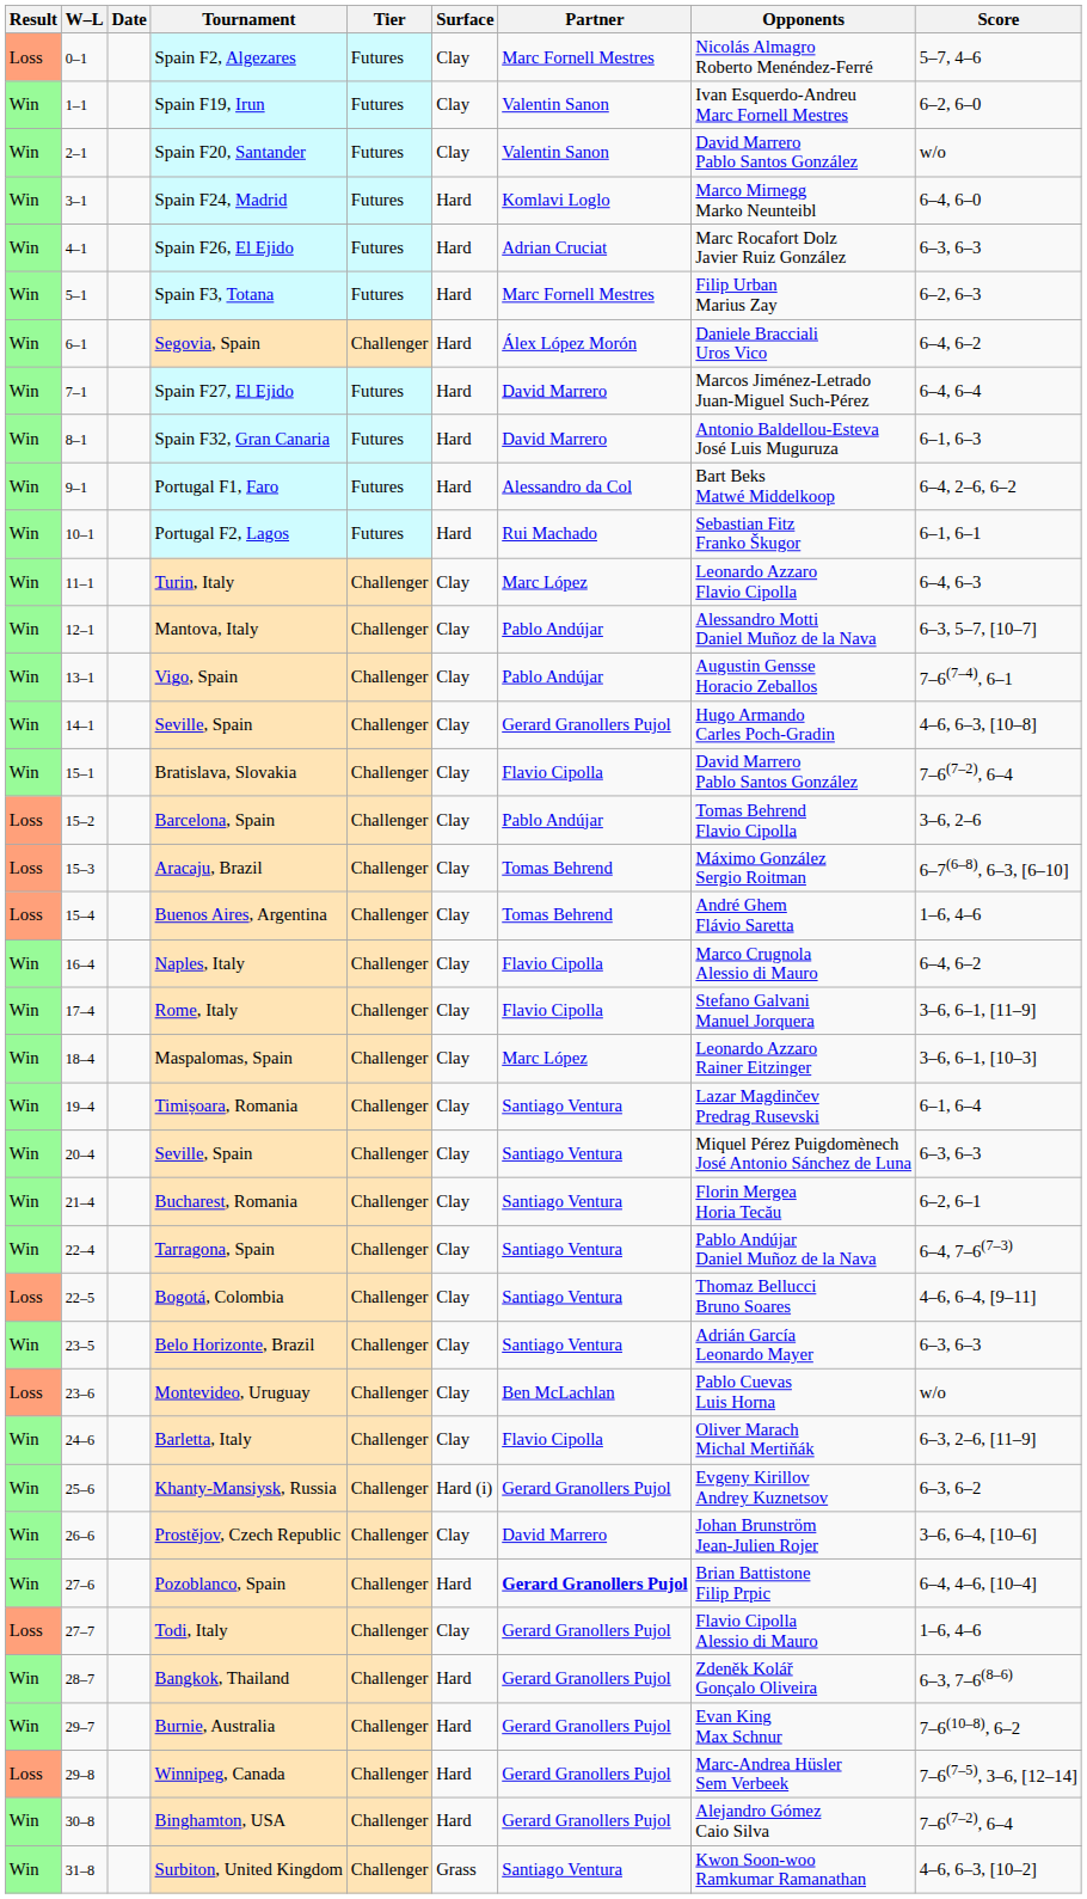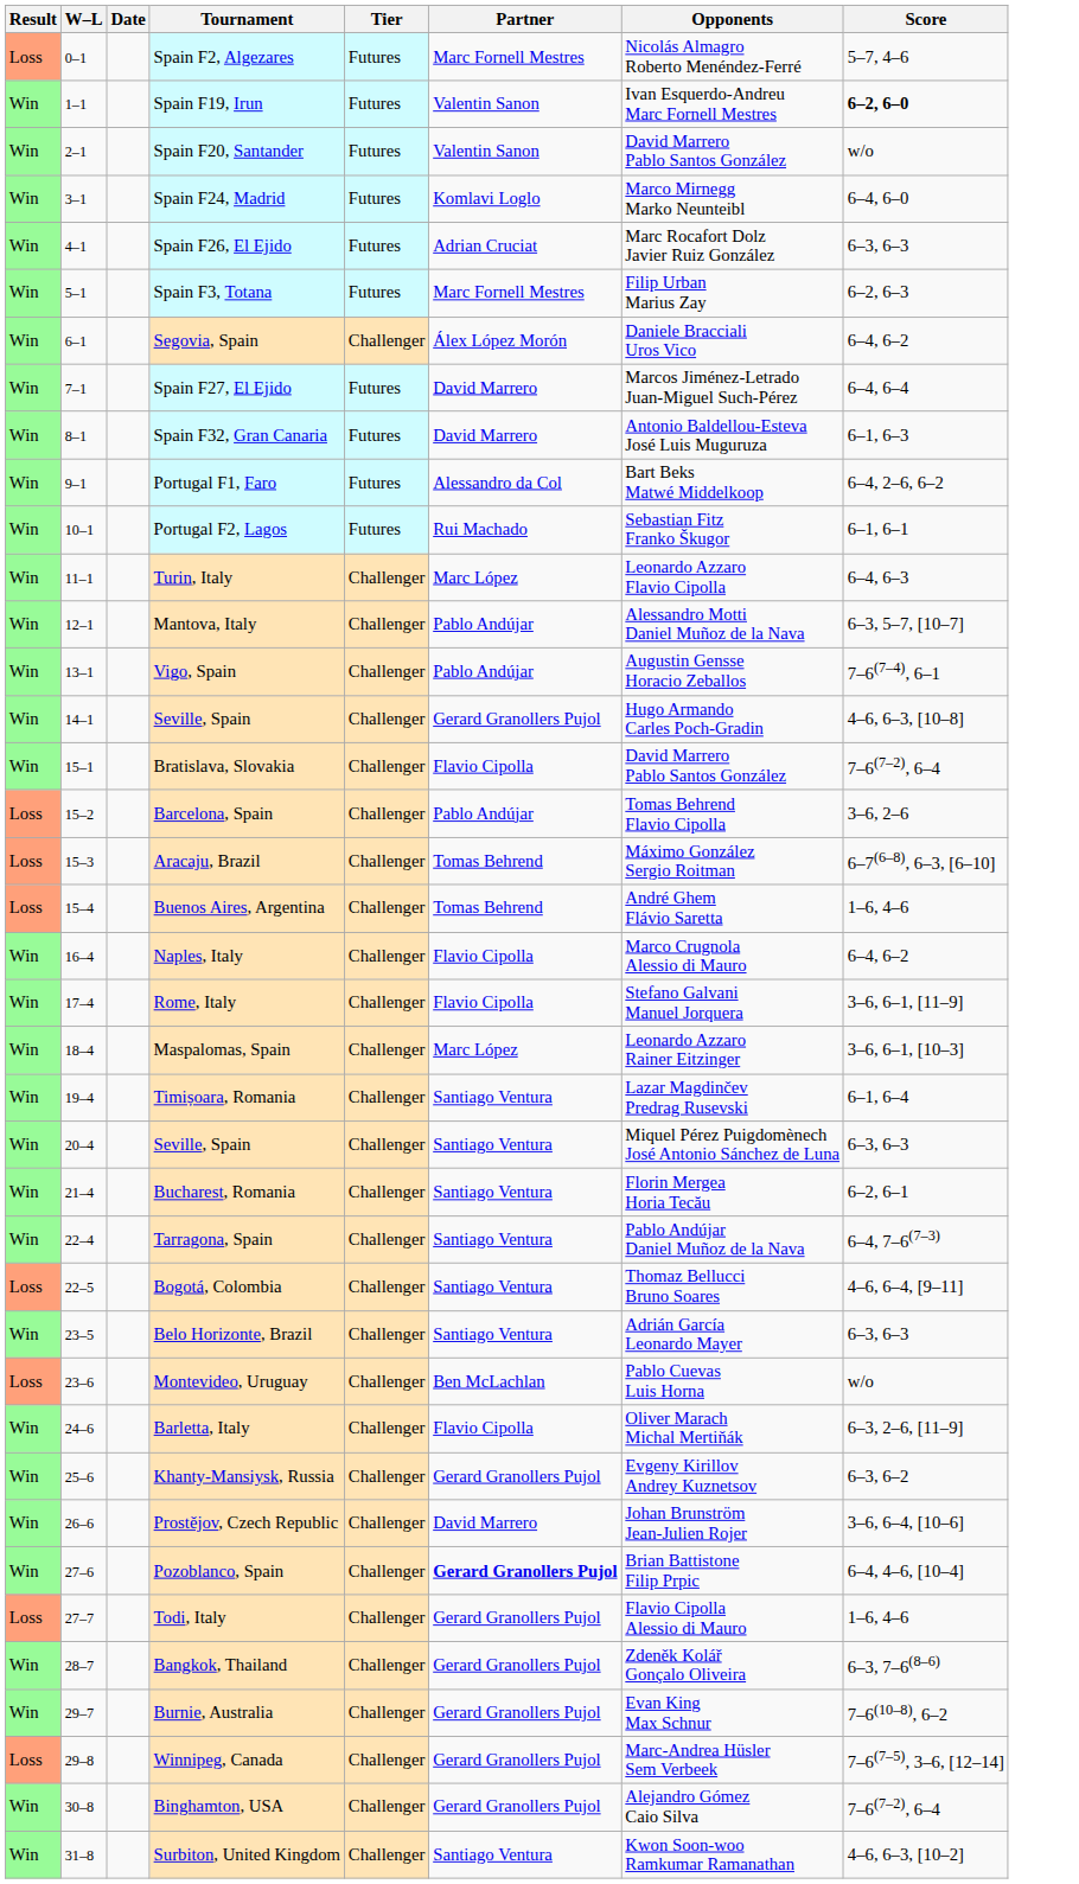 <table class="sortable wikitable">
 <tr>
 <th>Result</th>
 <th class="unsortable">W–L</th>
 <th>Date</th>
 <th>Tournament</th>
 <th>Tier</th>
-<th>Surface</th>
 <th>Partner</th>
 <th>Opponents</th>
 <th class="unsortable">Score</th>
 </tr>
 <tr>
 <td bgcolor=FFA07A>Loss</td>
 <td><small>0–1</small></td>
 <td></td>
 <td style="background:#cffcff;">Spain F2, <a href='#'>Algezares</a></td>
 <td style="background:#cffcff;">Futures</td>
-<td>Clay</td>
 <td> <a href='#'>Marc Fornell Mestres</a></td>
 <td> <a href='#'>Nicolás Almagro</a><br> Roberto Menéndez-Ferré</td>
 <td>5–7, 4–6</td>
 </tr>
 <tr>
 <td bgcolor=98FB98>Win</td>
 <td><small>1–1</small></td>
 <td></td>
 <td style="background:#cffcff;">Spain F19, <a href='#'>Irun</a></td>
 <td style="background:#cffcff;">Futures</td>
-<td>Clay</td>
 <td> <a href='#'>Valentin Sanon</a></td>
 <td> Ivan Esquerdo-Andreu<br> <a href='#'>Marc Fornell Mestres</a></td>
-<td>6–2, 6–0</td>
+<td><strong>6–2, 6–0</strong></td>
 </tr>
 <tr>
 <td bgcolor=98FB98>Win</td>
 <td><small>2–1</small></td>
 <td></td>
 <td style="background:#cffcff;">Spain F20, <a href='#'>Santander</a></td>
 <td style="background:#cffcff;">Futures</td>
-<td>Clay</td>
 <td> <a href='#'>Valentin Sanon</a></td>
 <td> <a href='#'>David Marrero</a><br> <a href='#'>Pablo Santos González</a></td>
 <td>w/o</td>
 </tr>
 <tr>
 <td bgcolor=98FB98>Win</td>
 <td><small>3–1</small></td>
 <td></td>
 <td style="background:#cffcff;">Spain F24, <a href='#'>Madrid</a></td>
 <td style="background:#cffcff;">Futures</td>
-<td>Hard</td>
 <td> <a href='#'>Komlavi Loglo</a></td>
 <td> <a href='#'>Marco Mirnegg</a><br> Marko Neunteibl</td>
 <td>6–4, 6–0</td>
 </tr>
 <tr>
 <td bgcolor=98FB98>Win</td>
 <td><small>4–1</small></td>
 <td></td>
 <td style="background:#cffcff;">Spain F26, <a href='#'>El Ejido</a></td>
 <td style="background:#cffcff;">Futures</td>
-<td>Hard</td>
 <td> <a href='#'>Adrian Cruciat</a></td>
 <td> Marc Rocafort Dolz<br> Javier Ruiz González</td>
 <td>6–3, 6–3</td>
 </tr>
 <tr>
 <td bgcolor=98FB98>Win</td>
 <td><small>5–1</small></td>
 <td></td>
 <td style="background:#cffcff;">Spain F3, <a href='#'>Totana</a></td>
 <td style="background:#cffcff;">Futures</td>
-<td>Hard</td>
 <td> <a href='#'>Marc Fornell Mestres</a></td>
 <td> <a href='#'>Filip Urban</a><br> Marius Zay</td>
 <td>6–2, 6–3</td>
 </tr>
 <tr>
 <td bgcolor=98FB98>Win</td>
 <td><small>6–1</small></td>
 <td></td>
 <td style="background:moccasin;"><a href='#'>Segovia</a>, Spain</td>
 <td style="background:moccasin;">Challenger</td>
-<td>Hard</td>
 <td> <a href='#'>Álex López Morón</a></td>
 <td> <a href='#'>Daniele Bracciali</a><br> <a href='#'>Uros Vico</a></td>
 <td>6–4, 6–2</td>
 </tr>
 <tr>
 <td bgcolor=98FB98>Win</td>
 <td><small>7–1</small></td>
 <td></td>
 <td style="background:#cffcff;">Spain F27, <a href='#'>El Ejido</a></td>
 <td style="background:#cffcff;">Futures</td>
-<td>Hard</td>
 <td> <a href='#'>David Marrero</a></td>
 <td> Marcos Jiménez-Letrado<br> Juan-Miguel Such-Pérez</td>
 <td>6–4, 6–4</td>
 </tr>
 <tr>
 <td bgcolor=98FB98>Win</td>
 <td><small>8–1</small></td>
 <td></td>
 <td style="background:#cffcff;">Spain F32, <a href='#'>Gran Canaria</a></td>
 <td style="background:#cffcff;">Futures</td>
-<td>Hard</td>
 <td> <a href='#'>David Marrero</a></td>
 <td> <a href='#'>Antonio Baldellou-Esteva</a> <br> José Luis Muguruza</td>
 <td>6–1, 6–3</td>
 </tr>
 <tr>
 <td bgcolor=98FB98>Win</td>
 <td><small>9–1</small></td>
 <td></td>
 <td style="background:#cffcff;">Portugal F1, <a href='#'>Faro</a></td>
 <td style="background:#cffcff;">Futures</td>
-<td>Hard</td>
 <td> <a href='#'>Alessandro da Col</a></td>
 <td> Bart Beks<br> <a href='#'>Matwé Middelkoop</a></td>
 <td>6–4, 2–6, 6–2</td>
 </tr>
 <tr>
 <td bgcolor=98FB98>Win</td>
 <td><small>10–1</small></td>
 <td></td>
 <td style="background:#cffcff;">Portugal F2, <a href='#'>Lagos</a></td>
 <td style="background:#cffcff;">Futures</td>
-<td>Hard</td>
 <td> <a href='#'>Rui Machado</a></td>
 <td> <a href='#'>Sebastian Fitz</a><br> <a href='#'>Franko Škugor</a></td>
 <td>6–1, 6–1</td>
 </tr>
 <tr>
 <td bgcolor=98FB98>Win</td>
 <td><small>11–1</small></td>
 <td></td>
 <td style="background:moccasin;"><a href='#'>Turin</a>, Italy</td>
 <td style="background:moccasin;">Challenger</td>
-<td>Clay</td>
 <td> <a href='#'>Marc López</a></td>
 <td> <a href='#'>Leonardo Azzaro</a><br> <a href='#'>Flavio Cipolla</a></td>
 <td>6–4, 6–3</td>
 </tr>
 <tr>
 <td bgcolor=98FB98>Win</td>
 <td><small>12–1</small></td>
 <td></td>
 <td style="background:moccasin;">Mantova, Italy</td>
 <td style="background:moccasin;">Challenger</td>
-<td>Clay</td>
 <td> <a href='#'>Pablo Andújar</a></td>
 <td> <a href='#'>Alessandro Motti</a><br> <a href='#'>Daniel Muñoz de la Nava</a></td>
 <td>6–3, 5–7, [10–7]</td>
 </tr>
 <tr>
 <td bgcolor=98FB98>Win</td>
 <td><small>13–1</small></td>
 <td></td>
 <td style="background:moccasin;"><a href='#'>Vigo</a>, Spain</td>
 <td style="background:moccasin;">Challenger</td>
-<td>Clay</td>
 <td> <a href='#'>Pablo Andújar</a></td>
 <td> <a href='#'>Augustin Gensse</a><br> <a href='#'>Horacio Zeballos</a></td>
 <td>7–6<sup>(7–4)</sup>, 6–1</td>
 </tr>
 <tr>
 <td bgcolor=98FB98>Win</td>
 <td><small>14–1</small></td>
 <td></td>
 <td style="background:moccasin;"><a href='#'>Seville</a>, Spain</td>
 <td style="background:moccasin;">Challenger</td>
-<td>Clay</td>
 <td> <a href='#'>Gerard Granollers Pujol</a></td>
 <td> <a href='#'>Hugo Armando</a><br> <a href='#'>Carles Poch-Gradin</a></td>
 <td>4–6, 6–3, [10–8]</td>
 </tr>
 <tr>
 <td bgcolor=98FB98>Win</td>
 <td><small>15–1</small></td>
 <td></td>
 <td style="background:moccasin;">Bratislava, Slovakia</td>
 <td style="background:moccasin;">Challenger</td>
-<td>Clay</td>
 <td> <a href='#'>Flavio Cipolla</a></td>
 <td> <a href='#'>David Marrero</a><br> <a href='#'>Pablo Santos González</a></td>
 <td>7–6<sup>(7–2)</sup>, 6–4</td>
 </tr>
 <tr>
 <td bgcolor=FFA07A>Loss</td>
 <td><small>15–2</small></td>
 <td></td>
 <td style="background:moccasin;"><a href='#'>Barcelona</a>, Spain</td>
 <td style="background:moccasin;">Challenger</td>
-<td>Clay</td>
 <td> <a href='#'>Pablo Andújar</a></td>
 <td> <a href='#'>Tomas Behrend</a><br> <a href='#'>Flavio Cipolla</a></td>
 <td>3–6, 2–6</td>
 </tr>
 <tr>
 <td bgcolor=FFA07A>Loss</td>
 <td><small>15–3</small></td>
 <td></td>
 <td style="background:moccasin;"><a href='#'>Aracaju</a>, Brazil</td>
 <td style="background:moccasin;">Challenger</td>
-<td>Clay</td>
 <td> <a href='#'>Tomas Behrend</a></td>
 <td> <a href='#'>Máximo González</a><br> <a href='#'>Sergio Roitman</a></td>
 <td>6–7<sup>(6–8)</sup>, 6–3, [6–10]</td>
 </tr>
 <tr>
 <td bgcolor=FFA07A>Loss</td>
 <td><small>15–4</small></td>
 <td></td>
 <td style="background:moccasin;"><a href='#'>Buenos Aires</a>, Argentina</td>
 <td style="background:moccasin;">Challenger</td>
-<td>Clay</td>
 <td> <a href='#'>Tomas Behrend</a></td>
 <td> <a href='#'>André Ghem</a><br> <a href='#'>Flávio Saretta</a></td>
 <td>1–6, 4–6</td>
 </tr>
 <tr>
 <td bgcolor=98FB98>Win</td>
 <td><small>16–4</small></td>
 <td></td>
 <td style="background:moccasin;"><a href='#'>Naples</a>, Italy</td>
 <td style="background:moccasin;">Challenger</td>
-<td>Clay</td>
 <td> <a href='#'>Flavio Cipolla</a></td>
 <td> <a href='#'>Marco Crugnola</a><br> <a href='#'>Alessio di Mauro</a></td>
 <td>6–4, 6–2</td>
 </tr>
 <tr>
 <td bgcolor=98FB98>Win</td>
 <td><small>17–4</small></td>
 <td></td>
 <td style="background:moccasin;"><a href='#'>Rome</a>, Italy</td>
 <td style="background:moccasin;">Challenger</td>
-<td>Clay</td>
 <td> <a href='#'>Flavio Cipolla</a></td>
 <td> <a href='#'>Stefano Galvani</a><br> <a href='#'>Manuel Jorquera</a></td>
 <td>3–6, 6–1, [11–9]</td>
 </tr>
 <tr>
 <td bgcolor=98FB98>Win</td>
 <td><small>18–4</small></td>
 <td></td>
 <td style="background:moccasin;">Maspalomas, Spain</td>
 <td style="background:moccasin;">Challenger</td>
-<td>Clay</td>
 <td> <a href='#'>Marc López</a></td>
 <td> <a href='#'>Leonardo Azzaro</a><br> <a href='#'>Rainer Eitzinger</a></td>
 <td>3–6, 6–1, [10–3]</td>
 </tr>
 <tr>
 <td bgcolor=98FB98>Win</td>
 <td><small>19–4</small></td>
 <td></td>
 <td style="background:moccasin;"><a href='#'>Timișoara</a>, Romania</td>
 <td style="background:moccasin;">Challenger</td>
-<td>Clay</td>
 <td> <a href='#'>Santiago Ventura</a></td>
 <td> <a href='#'>Lazar Magdinčev</a><br> <a href='#'>Predrag Rusevski</a></td>
 <td>6–1, 6–4</td>
 </tr>
 <tr>
 <td bgcolor=98FB98>Win</td>
 <td><small>20–4</small></td>
 <td></td>
 <td style="background:moccasin;"><a href='#'>Seville</a>, Spain</td>
 <td style="background:moccasin;">Challenger</td>
-<td>Clay</td>
 <td> <a href='#'>Santiago Ventura</a></td>
 <td> Miquel Pérez Puigdomènech<br> <a href='#'>José Antonio Sánchez de Luna</a></td>
 <td>6–3, 6–3</td>
 </tr>
 <tr>
 <td bgcolor=98FB98>Win</td>
 <td><small>21–4</small></td>
 <td></td>
 <td style="background:moccasin;"><a href='#'>Bucharest</a>, Romania</td>
 <td style="background:moccasin;">Challenger</td>
-<td>Clay</td>
 <td> <a href='#'>Santiago Ventura</a></td>
 <td> <a href='#'>Florin Mergea</a><br> <a href='#'>Horia Tecău</a></td>
 <td>6–2, 6–1</td>
 </tr>
 <tr>
 <td bgcolor=98FB98>Win</td>
 <td><small>22–4</small></td>
 <td></td>
 <td style="background:moccasin;"><a href='#'>Tarragona</a>, Spain</td>
 <td style="background:moccasin;">Challenger</td>
-<td>Clay</td>
 <td> <a href='#'>Santiago Ventura</a></td>
 <td> <a href='#'>Pablo Andújar</a><br> <a href='#'>Daniel Muñoz de la Nava</a></td>
 <td>6–4, 7–6<sup>(7–3)</sup></td>
 </tr>
 <tr>
 <td bgcolor=FFA07A>Loss</td>
 <td><small>22–5</small></td>
 <td></td>
 <td style="background:moccasin;"><a href='#'>Bogotá</a>, Colombia</td>
 <td style="background:moccasin;">Challenger</td>
-<td>Clay</td>
 <td> <a href='#'>Santiago Ventura</a></td>
 <td> <a href='#'>Thomaz Bellucci</a><br> <a href='#'>Bruno Soares</a></td>
 <td>4–6, 6–4, [9–11]</td>
 </tr>
 <tr>
 <td bgcolor=98FB98>Win</td>
 <td><small>23–5</small></td>
 <td></td>
 <td style="background:moccasin;"><a href='#'>Belo Horizonte</a>, Brazil</td>
 <td style="background:moccasin;">Challenger</td>
-<td>Clay</td>
 <td> <a href='#'>Santiago Ventura</a></td>
 <td> <a href='#'>Adrián García</a><br> <a href='#'>Leonardo Mayer</a></td>
 <td>6–3, 6–3</td>
 </tr>
 <tr>
 <td bgcolor=FFA07A>Loss</td>
 <td><small>23–6</small></td>
 <td></td>
 <td style="background:moccasin;"><a href='#'>Montevideo</a>, Uruguay</td>
 <td style="background:moccasin;">Challenger</td>
-<td>Clay</td>
 <td> <a href='#'>Ben McLachlan</a></td>
 <td> <a href='#'>Pablo Cuevas</a><br> <a href='#'>Luis Horna</a></td>
 <td>w/o</td>
 </tr>
 <tr>
 <td bgcolor=98FB98>Win</td>
 <td><small>24–6</small></td>
 <td></td>
 <td style="background:moccasin;"><a href='#'>Barletta</a>, Italy</td>
 <td style="background:moccasin;">Challenger</td>
-<td>Clay</td>
 <td> <a href='#'>Flavio Cipolla</a></td>
 <td> <a href='#'>Oliver Marach</a><br> <a href='#'>Michal Mertiňák</a></td>
 <td>6–3, 2–6, [11–9]</td>
 </tr>
 <tr>
 <td bgcolor=98FB98>Win</td>
 <td><small>25–6</small></td>
 <td><a href='#'></a></td>
 <td style="background:moccasin;"><a href='#'>Khanty-Mansiysk</a>, Russia</td>
 <td style="background:moccasin;">Challenger</td>
-<td>Hard (i)</td>
 <td> <a href='#'>Gerard Granollers Pujol</a></td>
 <td> <a href='#'>Evgeny Kirillov</a><br> <a href='#'>Andrey Kuznetsov</a></td>
 <td>6–3, 6–2</td>
 </tr>
 <tr>
 <td bgcolor=98FB98>Win</td>
 <td><small>26–6</small></td>
 <td><a href='#'></a></td>
 <td style="background:moccasin;"><a href='#'>Prostějov</a>, Czech Republic</td>
 <td style="background:moccasin;">Challenger</td>
-<td>Clay</td>
 <td> <a href='#'>David Marrero</a></td>
 <td> <a href='#'>Johan Brunström</a><br> <a href='#'>Jean-Julien Rojer</a></td>
 <td>3–6, 6–4, [10–6]</td>
 </tr>
 <tr>
 <td bgcolor=98FB98>Win</td>
 <td><small>27–6</small></td>
 <td><a href='#'></a></td>
 <td style="background:moccasin;"><a href='#'>Pozoblanco</a>, Spain</td>
 <td style="background:moccasin;">Challenger</td>
-<td>Hard</td>
 <td><strong> <a href='#'>Gerard Granollers Pujol</a></strong></td>
 <td> <a href='#'>Brian Battistone</a><br> <a href='#'>Filip Prpic</a></td>
 <td>6–4, 4–6, [10–4]</td>
 </tr>
 <tr>
 <td bgcolor=FFA07A>Loss</td>
 <td><small>27–7</small></td>
 <td><a href='#'></a></td>
 <td style="background:moccasin;"><a href='#'>Todi</a>, Italy</td>
 <td style="background:moccasin;">Challenger</td>
-<td>Clay</td>
 <td> <a href='#'>Gerard Granollers Pujol</a></td>
 <td> <a href='#'>Flavio Cipolla</a><br> <a href='#'>Alessio di Mauro</a></td>
 <td>1–6, 4–6</td>
 </tr>
 <tr>
 <td bgcolor=98FB98>Win</td>
 <td><small>28–7</small></td>
 <td><a href='#'></a></td>
 <td style="background:moccasin;"><a href='#'>Bangkok</a>, Thailand</td>
 <td style="background:moccasin;">Challenger</td>
-<td>Hard</td>
 <td> <a href='#'>Gerard Granollers Pujol</a></td>
 <td> <a href='#'>Zdeněk Kolář</a><br> <a href='#'>Gonçalo Oliveira</a></td>
 <td>6–3, 7–6<sup>(8–6)</sup></td>
 </tr>
 <tr>
 <td bgcolor=98FB98>Win</td>
 <td><small>29–7</small></td>
 <td><a href='#'></a></td>
 <td style="background:moccasin;"><a href='#'>Burnie</a>, Australia</td>
 <td style="background:moccasin;">Challenger</td>
-<td>Hard</td>
 <td> <a href='#'>Gerard Granollers Pujol</a></td>
 <td> <a href='#'>Evan King</a><br> <a href='#'>Max Schnur</a></td>
 <td>7–6<sup>(10–8)</sup>, 6–2</td>
 </tr>
 <tr>
 <td bgcolor=FFA07A>Loss</td>
 <td><small>29–8</small></td>
 <td><a href='#'></a></td>
 <td style="background:moccasin;"><a href='#'>Winnipeg</a>, Canada</td>
 <td style="background:moccasin;">Challenger</td>
-<td>Hard</td>
 <td> <a href='#'>Gerard Granollers Pujol</a></td>
 <td> <a href='#'>Marc-Andrea Hüsler</a><br> <a href='#'>Sem Verbeek</a></td>
 <td>7–6<sup>(7–5)</sup>, 3–6, [12–14]</td>
 </tr>
 <tr>
 <td bgcolor=98FB98>Win</td>
 <td><small>30–8</small></td>
 <td><a href='#'></a></td>
 <td style="background:moccasin;"><a href='#'>Binghamton</a>, USA</td>
 <td style="background:moccasin;">Challenger</td>
-<td>Hard</td>
 <td> <a href='#'>Gerard Granollers Pujol</a></td>
 <td> <a href='#'>Alejandro Gómez</a><br> Caio Silva</td>
 <td>7–6<sup>(7–2)</sup>, 6–4</td>
 </tr>
 <tr>
 <td bgcolor=98FB98>Win</td>
 <td><small>31–8</small></td>
 <td><a href='#'></a></td>
 <td style="background:moccasin;"><a href='#'>Surbiton</a>, United Kingdom</td>
 <td style="background:moccasin;">Challenger</td>
-<td>Grass</td>
 <td> <a href='#'>Santiago Ventura</a></td>
 <td> <a href='#'>Kwon Soon-woo</a> <br>  <a href='#'>Ramkumar Ramanathan</a></td>
 <td>4–6, 6–3, [10–2]</td>
 </tr>
 </table>
